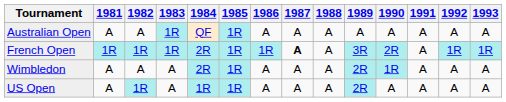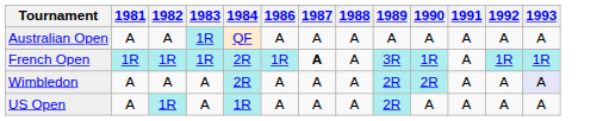 <table class="wikitable">
 <tr>
 <th>Tournament</th>
 <th><a href='#'>1981</a></th>
 <th><a href='#'>1982</a></th>
 <th><a href='#'>1983</a></th>
 <th><a href='#'>1984</a></th>
-<th><a href='#'>1985</a></th>
 <th><a href='#'>1986</a></th>
 <th><a href='#'>1987</a></th>
 <th><a href='#'>1988</a></th>
 <th><a href='#'>1989</a></th>
 <th><a href='#'>1990</a></th>
 <th><a href='#'>1991</a></th>
 <th><a href='#'>1992</a></th>
 <th><a href='#'>1993</a></th>
 </tr>
 <tr>
 <td style="background:#EFEFEF;"><a href='#'>Australian Open</a></td>
 <td align="center">A</td>
 <td align="center">A</td>
 <td align="center" style="background:#afeeee;"><a href='#'>1R</a></td>
 <td align="center" style="background:#ffebcd;"><a href='#'>QF</a></td>
-<td align="center" style="background:#afeeee;"><a href='#'>1R</a></td>
 <td align="center">A</td>
 <td align="center">A</td>
 <td align="center">A</td>
 <td align="center">A</td>
 <td align="center">A</td>
 <td align="center">A</td>
 <td align="center">A</td>
 <td align="center">A</td>
 </tr>
 <tr>
 <td style="background:#EFEFEF;"><a href='#'>French Open</a></td>
 <td align="center" style="background:#afeeee;"><a href='#'>1R</a></td>
 <td align="center" style="background:#afeeee;"><a href='#'>1R</a></td>
 <td align="center" style="background:#afeeee;"><a href='#'>1R</a></td>
 <td align="center" style="background:#afeeee;"><a href='#'>2R</a></td>
 <td align="center" style="background:#afeeee;"><a href='#'>1R</a></td>
-<td align="center" style="background:#afeeee;"><a href='#'>1R</a></td>
 <td align="center"><strong>A</strong></td>
 <td align="center">A</td>
 <td align="center" style="background:#afeeee;"><a href='#'>3R</a></td>
-<td align="center" style="background:#afeeee;"><a href='#'>2R</a></td>
+<td align="center" style="background:#afeeee;"><a href='#'>1R</a></td>
 <td align="center">A</td>
 <td align="center" style="background:#afeeee;"><a href='#'>1R</a></td>
 <td align="center" style="background:#afeeee;"><a href='#'>1R</a></td>
 </tr>
 <tr>
 <td style="background:#EFEFEF;"><a href='#'>Wimbledon</a></td>
 <td align="center">A</td>
 <td align="center">A</td>
 <td align="center">A</td>
 <td align="center" style="background:#afeeee;"><a href='#'>2R</a></td>
-<td align="center" style="background:#afeeee;"><a href='#'>1R</a></td>
 <td align="center">A</td>
 <td align="center">A</td>
 <td align="center">A</td>
 <td align="center" style="background:#afeeee;"><a href='#'>2R</a></td>
-<td align="center" style="background:#afeeee;"><a href='#'>1R</a></td>
+<td align="center" style="background:#afeeee;"><a href='#'>2R</a></td>
 <td align="center">A</td>
 <td align="center">A</td>
-<td align="center">A</td>
+<td align="center" style="background: lavender;">A</td>
 </tr>
 <tr>
 <td style="background:#EFEFEF;"><a href='#'>US Open</a></td>
 <td align="center">A</td>
 <td align="center"  style="background:#afeeee;"><a href='#'>1R</a></td>
 <td align="center">A</td>
-<td align="center"  style="background:#afeeee;"><a href='#'>1R</a></td>
 <td align="center"  style="background:#afeeee;"><a href='#'>1R</a></td>
 <td align="center">A</td>
 <td align="center">A</td>
 <td align="center">A</td>
 <td align="center"  style="background:#afeeee;"><a href='#'>2R</a></td>
 <td align="center">A</td>
 <td align="center">A</td>
 <td align="center">A</td>
 <td align="center">A</td>
 </tr>
 </table>
